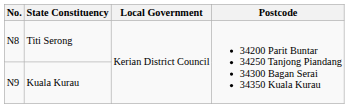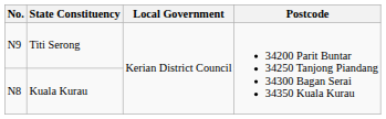 <table class="wikitable">
 <tr>
 <th>No.</th>
 <th>State Constituency</th>
 <th>Local Government</th>
 <th>Postcode</th>
 </tr>
 <tr>
-<td>N8</td>
+<td>N9</td>
 <td>Titi Serong</td>
 <td rowspan="2">Kerian District Council</td>
 <td rowspan="2"><br><ul><li>34200 Parit Buntar</li><li>34250 Tanjong Piandang</li><li>34300 Bagan Serai</li><li>34350 Kuala Kurau</li></ul></td>
 </tr>
 <tr>
-<td>N9</td>
+<td>N8</td>
 <td>Kuala Kurau</td>
 </tr>
 </table>
